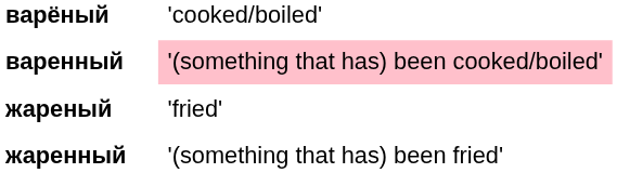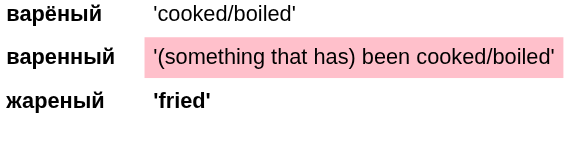 <table align=center cellpadding=6>
 <tr>
 <td><strong>варёный</strong></td>
 <td></td>
 <td>'cooked/boiled'</td>
 </tr>
 <tr>
 <td><strong>варенный</strong></td>
 <td></td>
 <td style="background: pink;">'(something that has) been cooked/boiled'</td>
 </tr>
 <tr>
 <td><strong>жареный</strong></td>
 <td></td>
-<td>'fried'</td>
-</tr>
-<tr>
-<td><strong>жаренный</strong></td>
-<td></td>
-<td>'(something that has) been fried'</td>
+<td><strong>'fried'</strong></td>
 </tr>
 </table>
